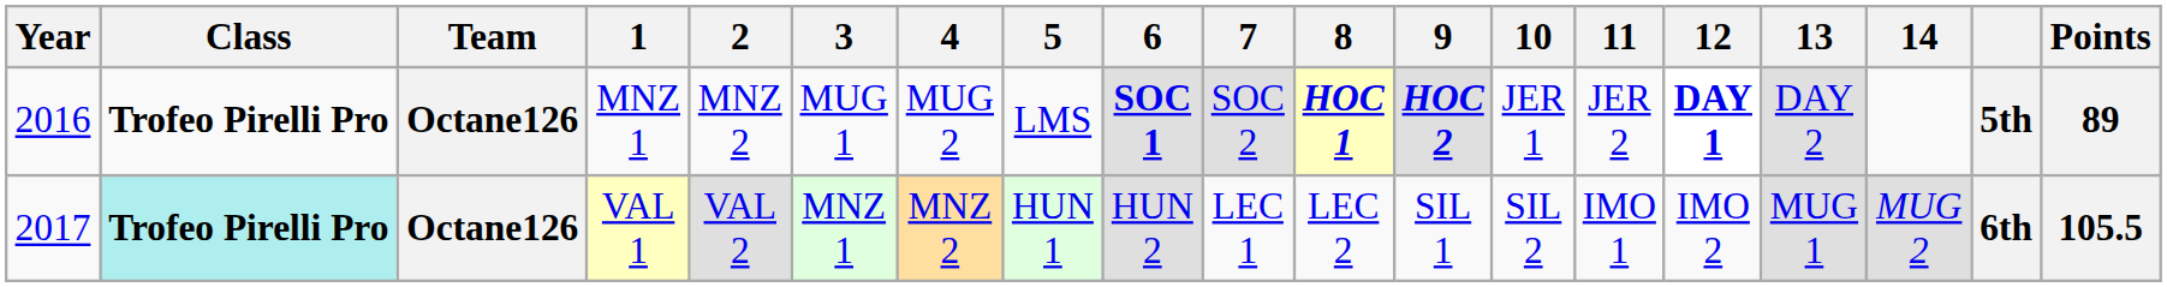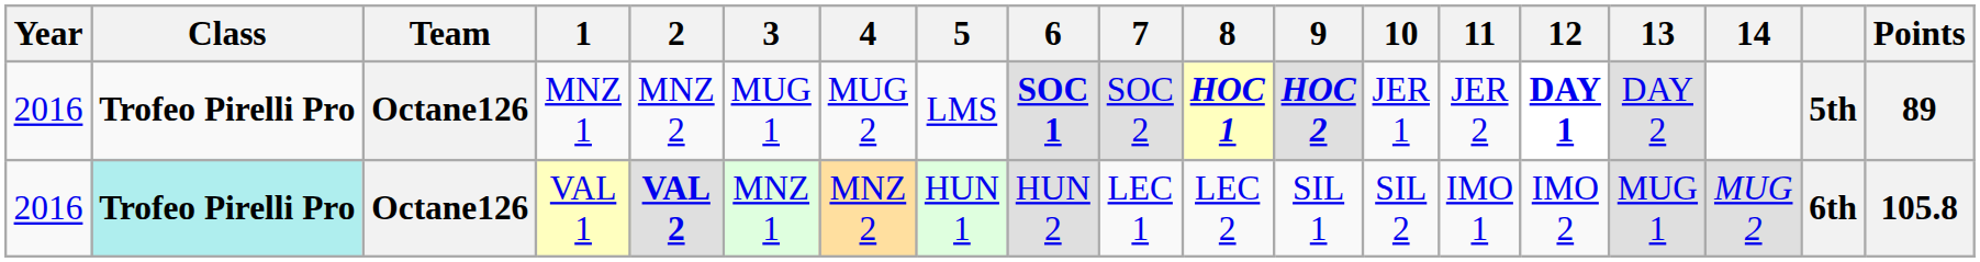 <table class="wikitable" style="text-align:center; font-size:85%">
 <tr>
 <th>Year</th>
 <th>Class</th>
 <th>Team</th>
 <th>1</th>
 <th>2</th>
 <th>3</th>
 <th>4</th>
 <th>5</th>
 <th>6</th>
 <th>7</th>
 <th>8</th>
 <th>9</th>
 <th>10</th>
 <th>11</th>
 <th>12</th>
 <th>13</th>
 <th>14</th>
 <th></th>
 <th>Points</th>
 </tr>
 <tr>
 <td><a href='#'>2016</a></td>
 <td nowrap><strong><span>Trofeo Pirelli Pro</span></strong></td>
 <th nowrap>Octane126</th>
 <td><a href='#'>MNZ<br>1</a></td>
 <td><a href='#'>MNZ<br>2</a></td>
 <td><a href='#'>MUG<br>1</a></td>
 <td><a href='#'>MUG<br>2</a></td>
 <td><a href='#'>LMS</a></td>
 <td style="background:#dfdfdf;"><strong><a href='#'>SOC<br>1</a></strong><br></td>
 <td style="background:#dfdfdf;"><a href='#'>SOC<br>2</a><br></td>
 <td style="background:#ffffbf;"><strong><em><a href='#'>HOC<br>1</a></em></strong><br></td>
 <td style="background:#dfdfdf;"><strong><em><a href='#'>HOC<br>2</a></em></strong><br></td>
 <td><a href='#'>JER<br>1</a></td>
 <td><a href='#'>JER<br>2</a></td>
 <td style="background:#ffffff;"><strong><a href='#'>DAY<br>1</a></strong><br></td>
 <td style="background:#dfdfdf;"><a href='#'>DAY<br>2</a><br></td>
 <td></td>
 <th>5th</th>
 <th>89</th>
 </tr>
 <tr>
-<td><a href='#'>2017</a></td>
+<td><a href='#'>2016</a></td>
 <td nowrap style="background: paleturquoise;"><strong><span>Trofeo Pirelli Pro</span></strong></td>
 <th nowrap>Octane126</th>
 <td style="background:#ffffbf;"><a href='#'>VAL<br>1</a><br></td>
-<td style="background:#dfdfdf;"><a href='#'>VAL<br>2</a><br></td>
+<td style="background:#dfdfdf;"><strong><a href='#'>VAL<br>2</a><br></strong></td>
 <td style="background:#dfffdf;"><a href='#'>MNZ<br>1</a><br></td>
 <td style="background:#ffdf9f;"><a href='#'>MNZ<br>2</a><br></td>
 <td style="background:#dfffdf;"><a href='#'>HUN<br>1</a><br></td>
 <td style="background:#dfdfdf;"><a href='#'>HUN<br>2</a><br></td>
 <td><a href='#'>LEC<br>1</a></td>
 <td><a href='#'>LEC<br>2</a></td>
 <td><a href='#'>SIL<br>1</a></td>
 <td><a href='#'>SIL<br>2</a></td>
 <td><a href='#'>IMO<br>1</a></td>
 <td><a href='#'>IMO<br>2</a></td>
 <td style="background:#dfdfdf;"><a href='#'>MUG<br>1</a><br></td>
 <td style="background:#dfdfdf;"><em><a href='#'>MUG<br>2</a></em><br></td>
 <th>6th</th>
-<th>105.5</th>
+<th>105.8</th>
 </tr>
 </table>
